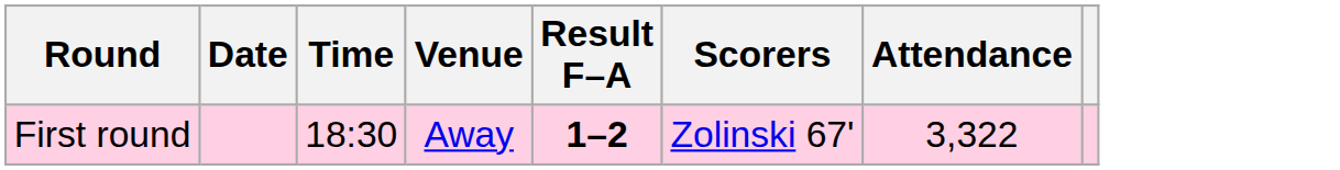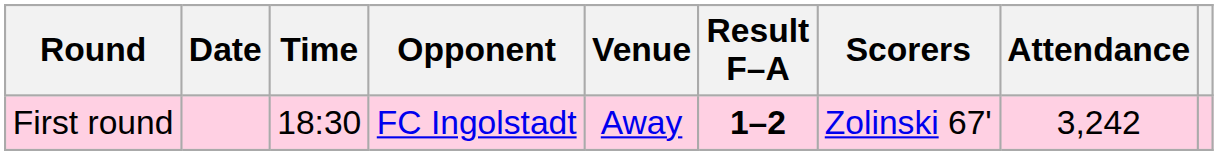 <table class="wikitable" style="text-align:center">
 <tr>
 <th>Round</th>
 <th>Date</th>
 <th>Time</th>
+<th>Opponent</th>
 <th>Venue</th>
 <th>Result<br>F–A</th>
 <th>Scorers</th>
 <th>Attendance</th>
 <th></th>
 </tr>
 <tr style="background:#ffd0e3;">
 <td>First round</td>
 <td></td>
 <td>18:30</td>
+<td><a href='#'>FC Ingolstadt</a></td>
 <td><a href='#'>Away</a></td>
 <td><strong>1–2</strong></td>
 <td><a href='#'>Zolinski</a> 67'</td>
-<td>3,322</td>
+<td>3,242</td>
 <td></td>
 </tr>
 </table>
